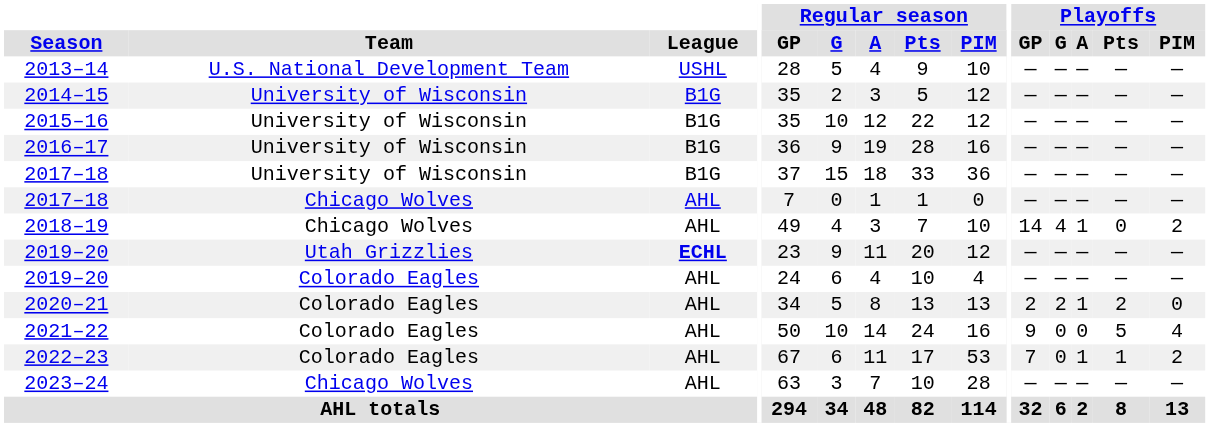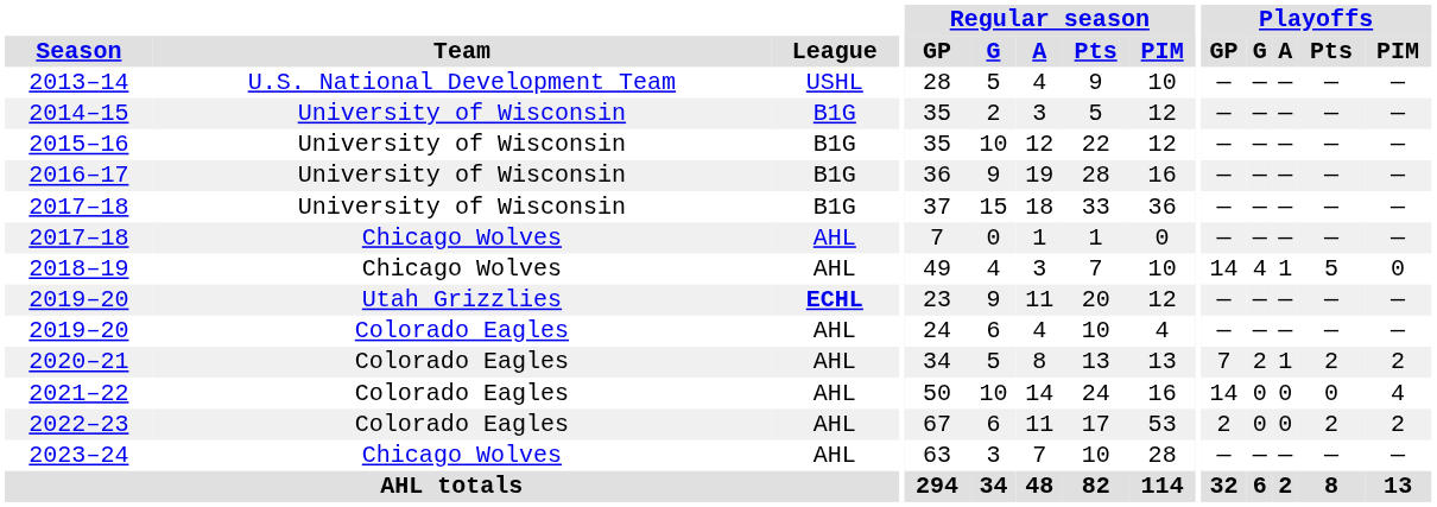 <table border="0" cellpadding="1" cellspacing="0" style="text-align:center; width:60em">
 <tr bgcolor="#e0e0e0">
 <th colspan="3" bgcolor="#ffffff"></th>
 <th rowspan="99" bgcolor="#ffffff"></th>
 <th colspan="5"><a href='#'>Regular season</a></th>
 <th rowspan="99" bgcolor="#ffffff"></th>
 <th colspan="5"><a href='#'>Playoffs</a></th>
 </tr>
 <tr bgcolor="#e0e0e0">
 <th><a href='#'>Season</a></th>
 <th>Team</th>
 <th>League</th>
 <th>GP</th>
 <th><a href='#'>G</a></th>
 <th><a href='#'>A</a></th>
 <th><a href='#'>Pts</a></th>
 <th><a href='#'>PIM</a></th>
 <th>GP</th>
 <th>G</th>
 <th>A</th>
 <th>Pts</th>
 <th>PIM</th>
 </tr>
 <tr>
 <td><a href='#'>2013–14</a></td>
 <td><a href='#'>U.S. National Development Team</a></td>
 <td><a href='#'>USHL</a></td>
 <td>28</td>
 <td>5</td>
 <td>4</td>
 <td>9</td>
 <td>10</td>
 <td>—</td>
 <td>—</td>
 <td>—</td>
 <td>—</td>
 <td>—</td>
 </tr>
 <tr bgcolor="#f0f0f0">
 <td><a href='#'>2014–15</a></td>
 <td><a href='#'>University of Wisconsin</a></td>
 <td><a href='#'>B1G</a></td>
 <td>35</td>
 <td>2</td>
 <td>3</td>
 <td>5</td>
 <td>12</td>
 <td>—</td>
 <td>—</td>
 <td>—</td>
 <td>—</td>
 <td>—</td>
 </tr>
 <tr>
 <td><a href='#'>2015–16</a></td>
 <td>University of Wisconsin</td>
 <td>B1G</td>
 <td>35</td>
 <td>10</td>
 <td>12</td>
 <td>22</td>
 <td>12</td>
 <td>—</td>
 <td>—</td>
 <td>—</td>
 <td>—</td>
 <td>—</td>
 </tr>
 <tr bgcolor="#f0f0f0">
 <td><a href='#'>2016–17</a></td>
 <td>University of Wisconsin</td>
 <td>B1G</td>
 <td>36</td>
 <td>9</td>
 <td>19</td>
 <td>28</td>
 <td>16</td>
 <td>—</td>
 <td>—</td>
 <td>—</td>
 <td>—</td>
 <td>—</td>
 </tr>
 <tr>
 <td><a href='#'>2017–18</a></td>
 <td>University of Wisconsin</td>
 <td>B1G</td>
 <td>37</td>
 <td>15</td>
 <td>18</td>
 <td>33</td>
 <td>36</td>
 <td>—</td>
 <td>—</td>
 <td>—</td>
 <td>—</td>
 <td>—</td>
 </tr>
 <tr bgcolor="#f0f0f0">
 <td><a href='#'>2017–18</a></td>
 <td><a href='#'>Chicago Wolves</a></td>
 <td><a href='#'>AHL</a></td>
 <td>7</td>
 <td>0</td>
 <td>1</td>
 <td>1</td>
 <td>0</td>
 <td>—</td>
 <td>—</td>
 <td>—</td>
 <td>—</td>
 <td>—</td>
 </tr>
 <tr>
 <td><a href='#'>2018–19</a></td>
 <td>Chicago Wolves</td>
 <td>AHL</td>
 <td>49</td>
 <td>4</td>
 <td>3</td>
 <td>7</td>
 <td>10</td>
 <td>14</td>
 <td>4</td>
 <td>1</td>
+<td>5</td>
 <td>0</td>
-<td>2</td>
 </tr>
 <tr bgcolor="#f0f0f0">
 <td><a href='#'>2019–20</a></td>
 <td><a href='#'>Utah Grizzlies</a></td>
 <td><strong><a href='#'>ECHL</a></strong></td>
 <td>23</td>
 <td>9</td>
 <td>11</td>
 <td>20</td>
 <td>12</td>
 <td>—</td>
 <td>—</td>
 <td>—</td>
 <td>—</td>
 <td>—</td>
 </tr>
 <tr>
 <td><a href='#'>2019–20</a></td>
 <td><a href='#'>Colorado Eagles</a></td>
 <td>AHL</td>
 <td>24</td>
 <td>6</td>
 <td>4</td>
 <td>10</td>
 <td>4</td>
 <td>—</td>
 <td>—</td>
 <td>—</td>
 <td>—</td>
 <td>—</td>
 </tr>
 <tr bgcolor="#f0f0f0">
 <td><a href='#'>2020–21</a></td>
 <td>Colorado Eagles</td>
 <td>AHL</td>
 <td>34</td>
 <td>5</td>
 <td>8</td>
 <td>13</td>
 <td>13</td>
-<td>2</td>
+<td>7</td>
 <td>2</td>
 <td>1</td>
 <td>2</td>
-<td>0</td>
+<td>2</td>
 </tr>
 <tr>
 <td><a href='#'>2021–22</a></td>
 <td>Colorado Eagles</td>
 <td>AHL</td>
 <td>50</td>
 <td>10</td>
 <td>14</td>
 <td>24</td>
 <td>16</td>
-<td>9</td>
+<td>14</td>
 <td>0</td>
 <td>0</td>
-<td>5</td>
+<td>0</td>
 <td>4</td>
 </tr>
 <tr bgcolor="#f0f0f0">
 <td><a href='#'>2022–23</a></td>
 <td>Colorado Eagles</td>
 <td>AHL</td>
 <td>67</td>
 <td>6</td>
 <td>11</td>
 <td>17</td>
 <td>53</td>
-<td>7</td>
+<td>2</td>
 <td>0</td>
-<td>1</td>
-<td>1</td>
+<td>0</td>
+<td>2</td>
 <td>2</td>
 </tr>
 <tr>
 <td><a href='#'>2023–24</a></td>
 <td><a href='#'>Chicago Wolves</a></td>
 <td>AHL</td>
 <td>63</td>
 <td>3</td>
 <td>7</td>
 <td>10</td>
 <td>28</td>
 <td>—</td>
 <td>—</td>
 <td>—</td>
 <td>—</td>
 <td>—</td>
 </tr>
 <tr bgcolor="#e0e0e0">
 <th colspan="3">AHL totals</th>
 <th>294</th>
 <th>34</th>
 <th>48</th>
 <th>82</th>
 <th>114</th>
 <th>32</th>
 <th>6</th>
 <th>2</th>
 <th>8</th>
 <th>13</th>
 </tr>
 </table>
